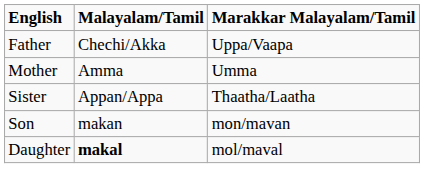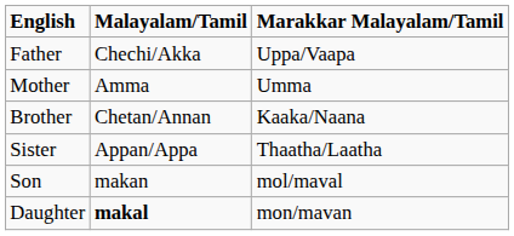 <table class="wikitable">
 <tr>
 <td><strong>English</strong></td>
 <td><strong>Malayalam/Tamil</strong></td>
 <td><strong>Marakkar Malayalam/Tamil</strong></td>
 </tr>
 <tr>
 <td>Father</td>
 <td>Chechi/Akka</td>
 <td>Uppa/Vaapa</td>
 </tr>
 <tr>
 <td>Mother</td>
 <td>Amma</td>
 <td>Umma</td>
 </tr>
 <tr>
+<td>Brother</td>
+<td>Chetan/Annan</td>
+<td>Kaaka/Naana</td>
+</tr>
+<tr>
 <td>Sister</td>
 <td>Appan/Appa</td>
 <td>Thaatha/Laatha</td>
 </tr>
 <tr>
 <td>Son</td>
 <td>makan</td>
-<td>mon/mavan</td>
+<td>mol/maval</td>
 </tr>
 <tr>
 <td>Daughter</td>
 <td><strong>makal</strong></td>
-<td>mol/maval</td>
+<td>mon/mavan</td>
 </tr>
 </table>
